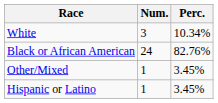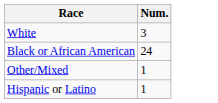 <table class="wikitable">
 <tr>
 <th>Race</th>
 <th>Num.</th>
-<th>Perc.</th>
 </tr>
 <tr>
 <td><a href='#'>White</a></td>
 <td>3</td>
-<td>10.34%</td>
 </tr>
 <tr>
 <td><a href='#'>Black or African American</a></td>
 <td>24</td>
-<td>82.76%</td>
 </tr>
 <tr>
 <td><a href='#'>Other/Mixed</a></td>
 <td>1</td>
-<td>3.45%</td>
 </tr>
 <tr>
 <td><a href='#'>Hispanic</a> or <a href='#'>Latino</a></td>
 <td>1</td>
-<td>3.45%</td>
 </tr>
 </table>
